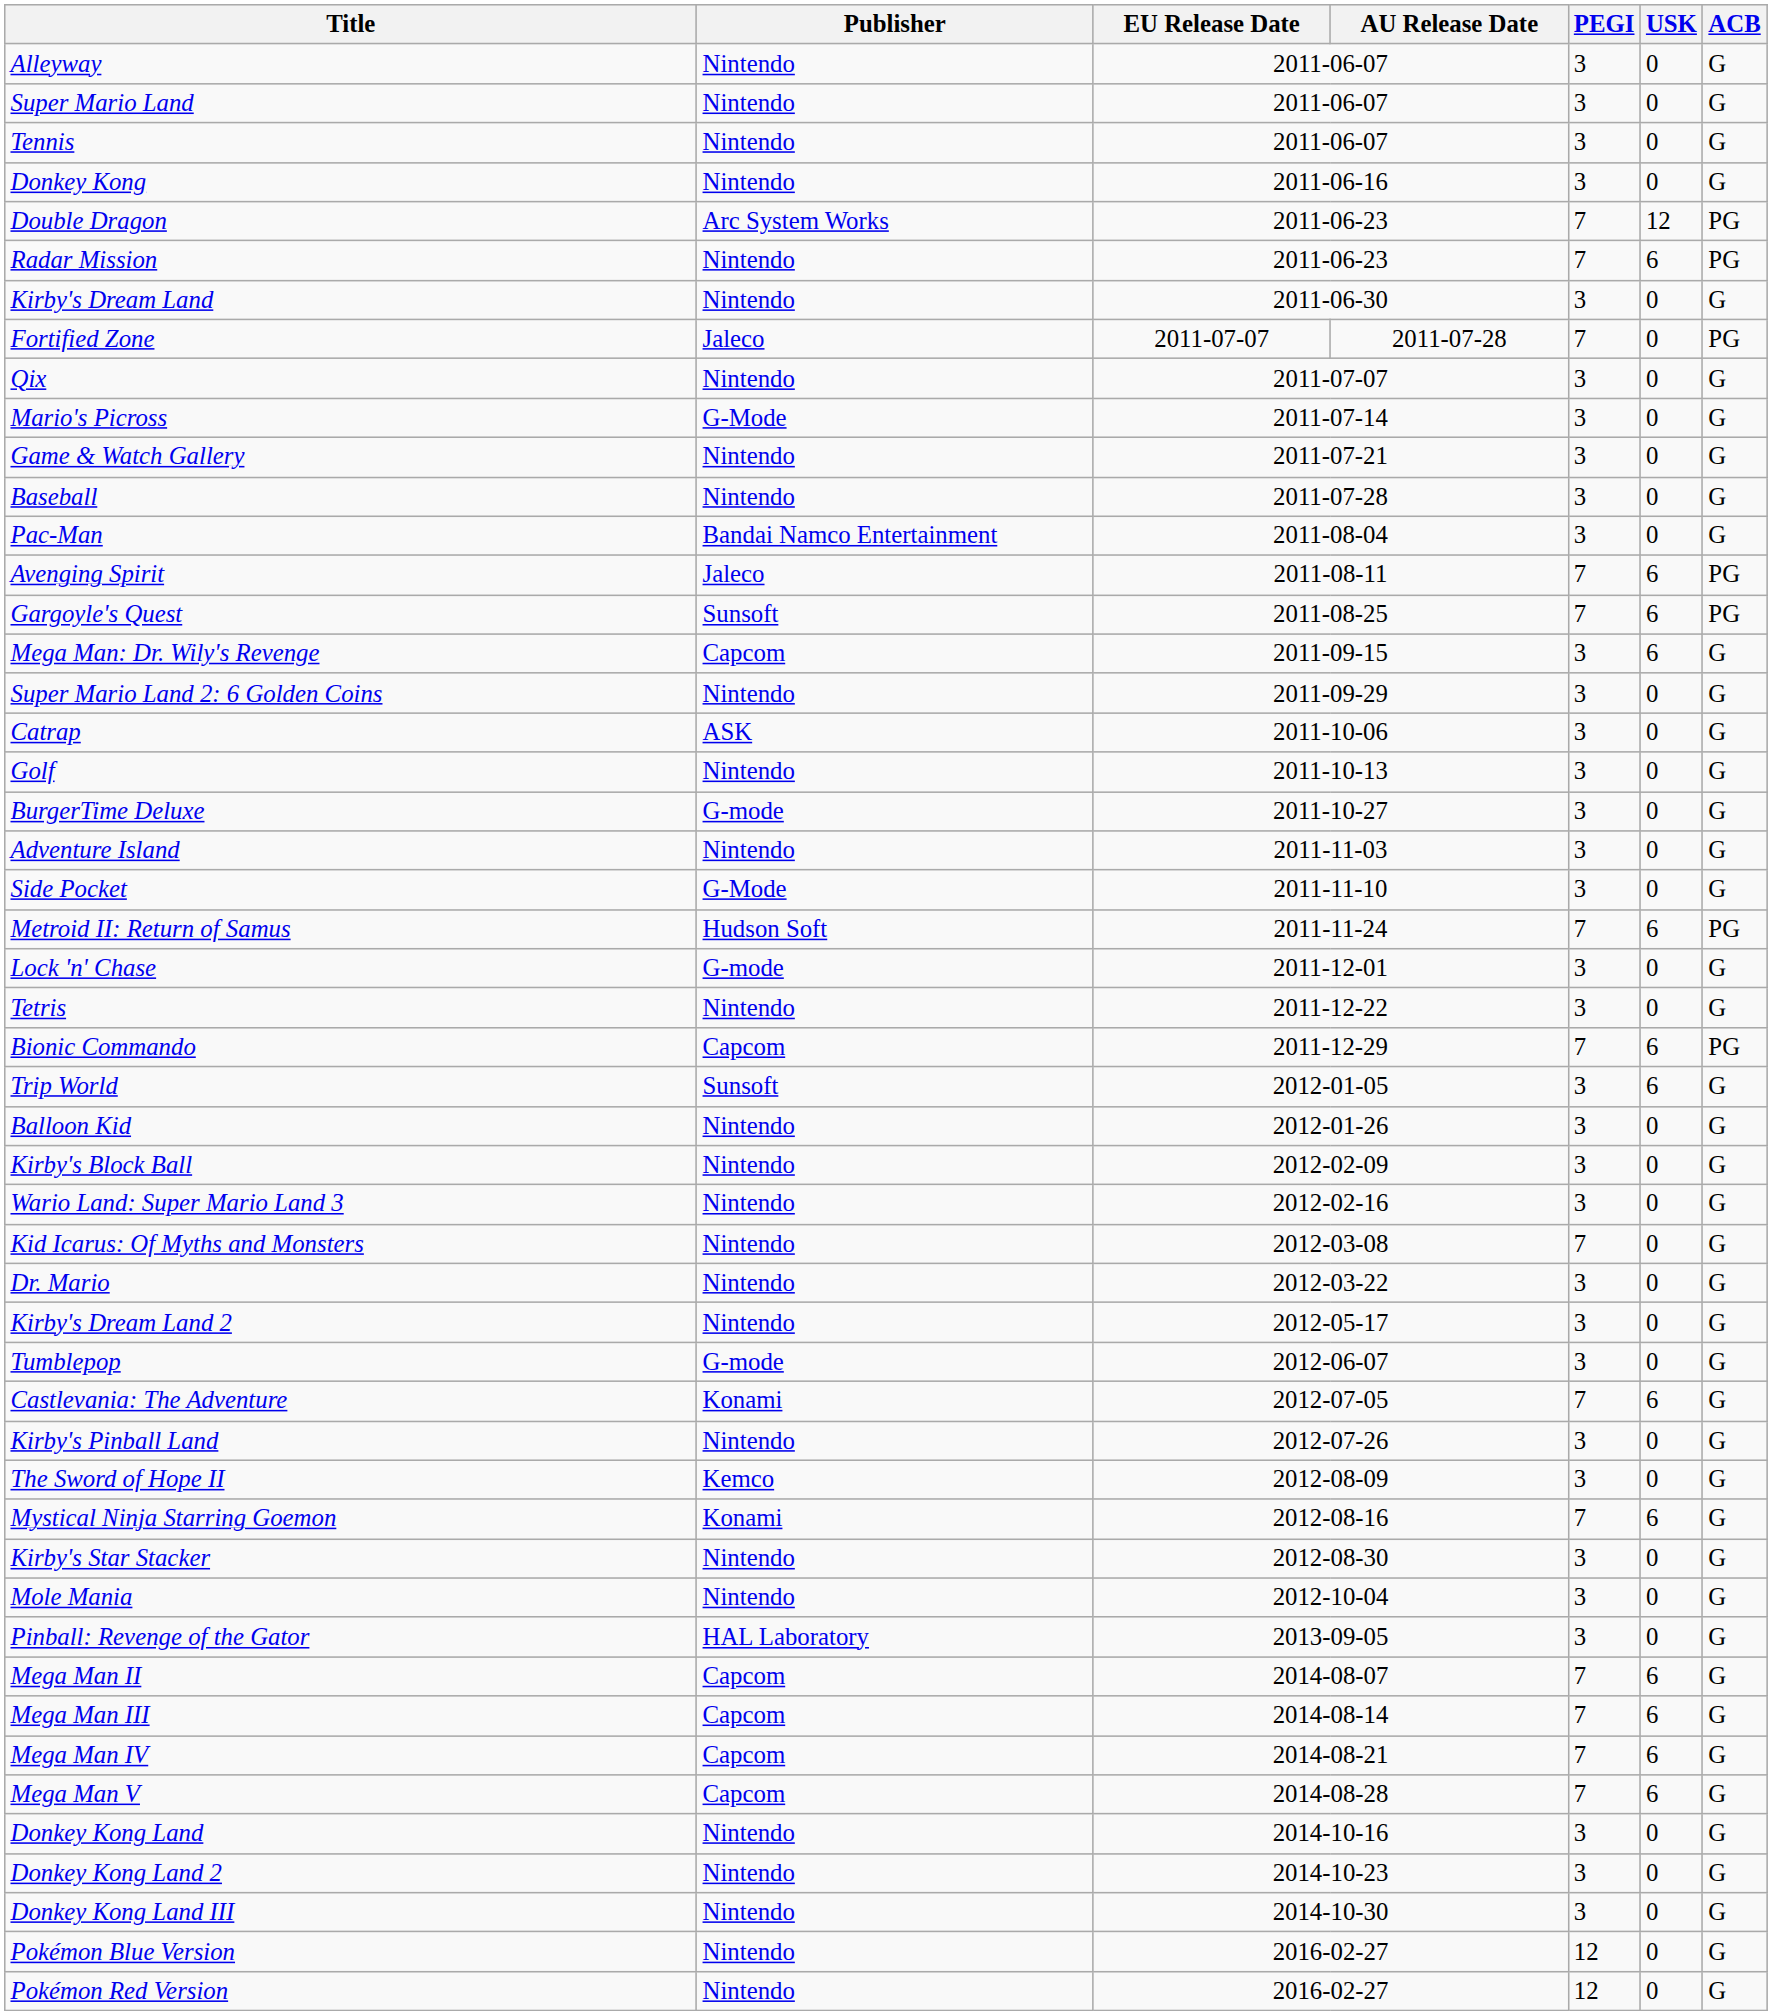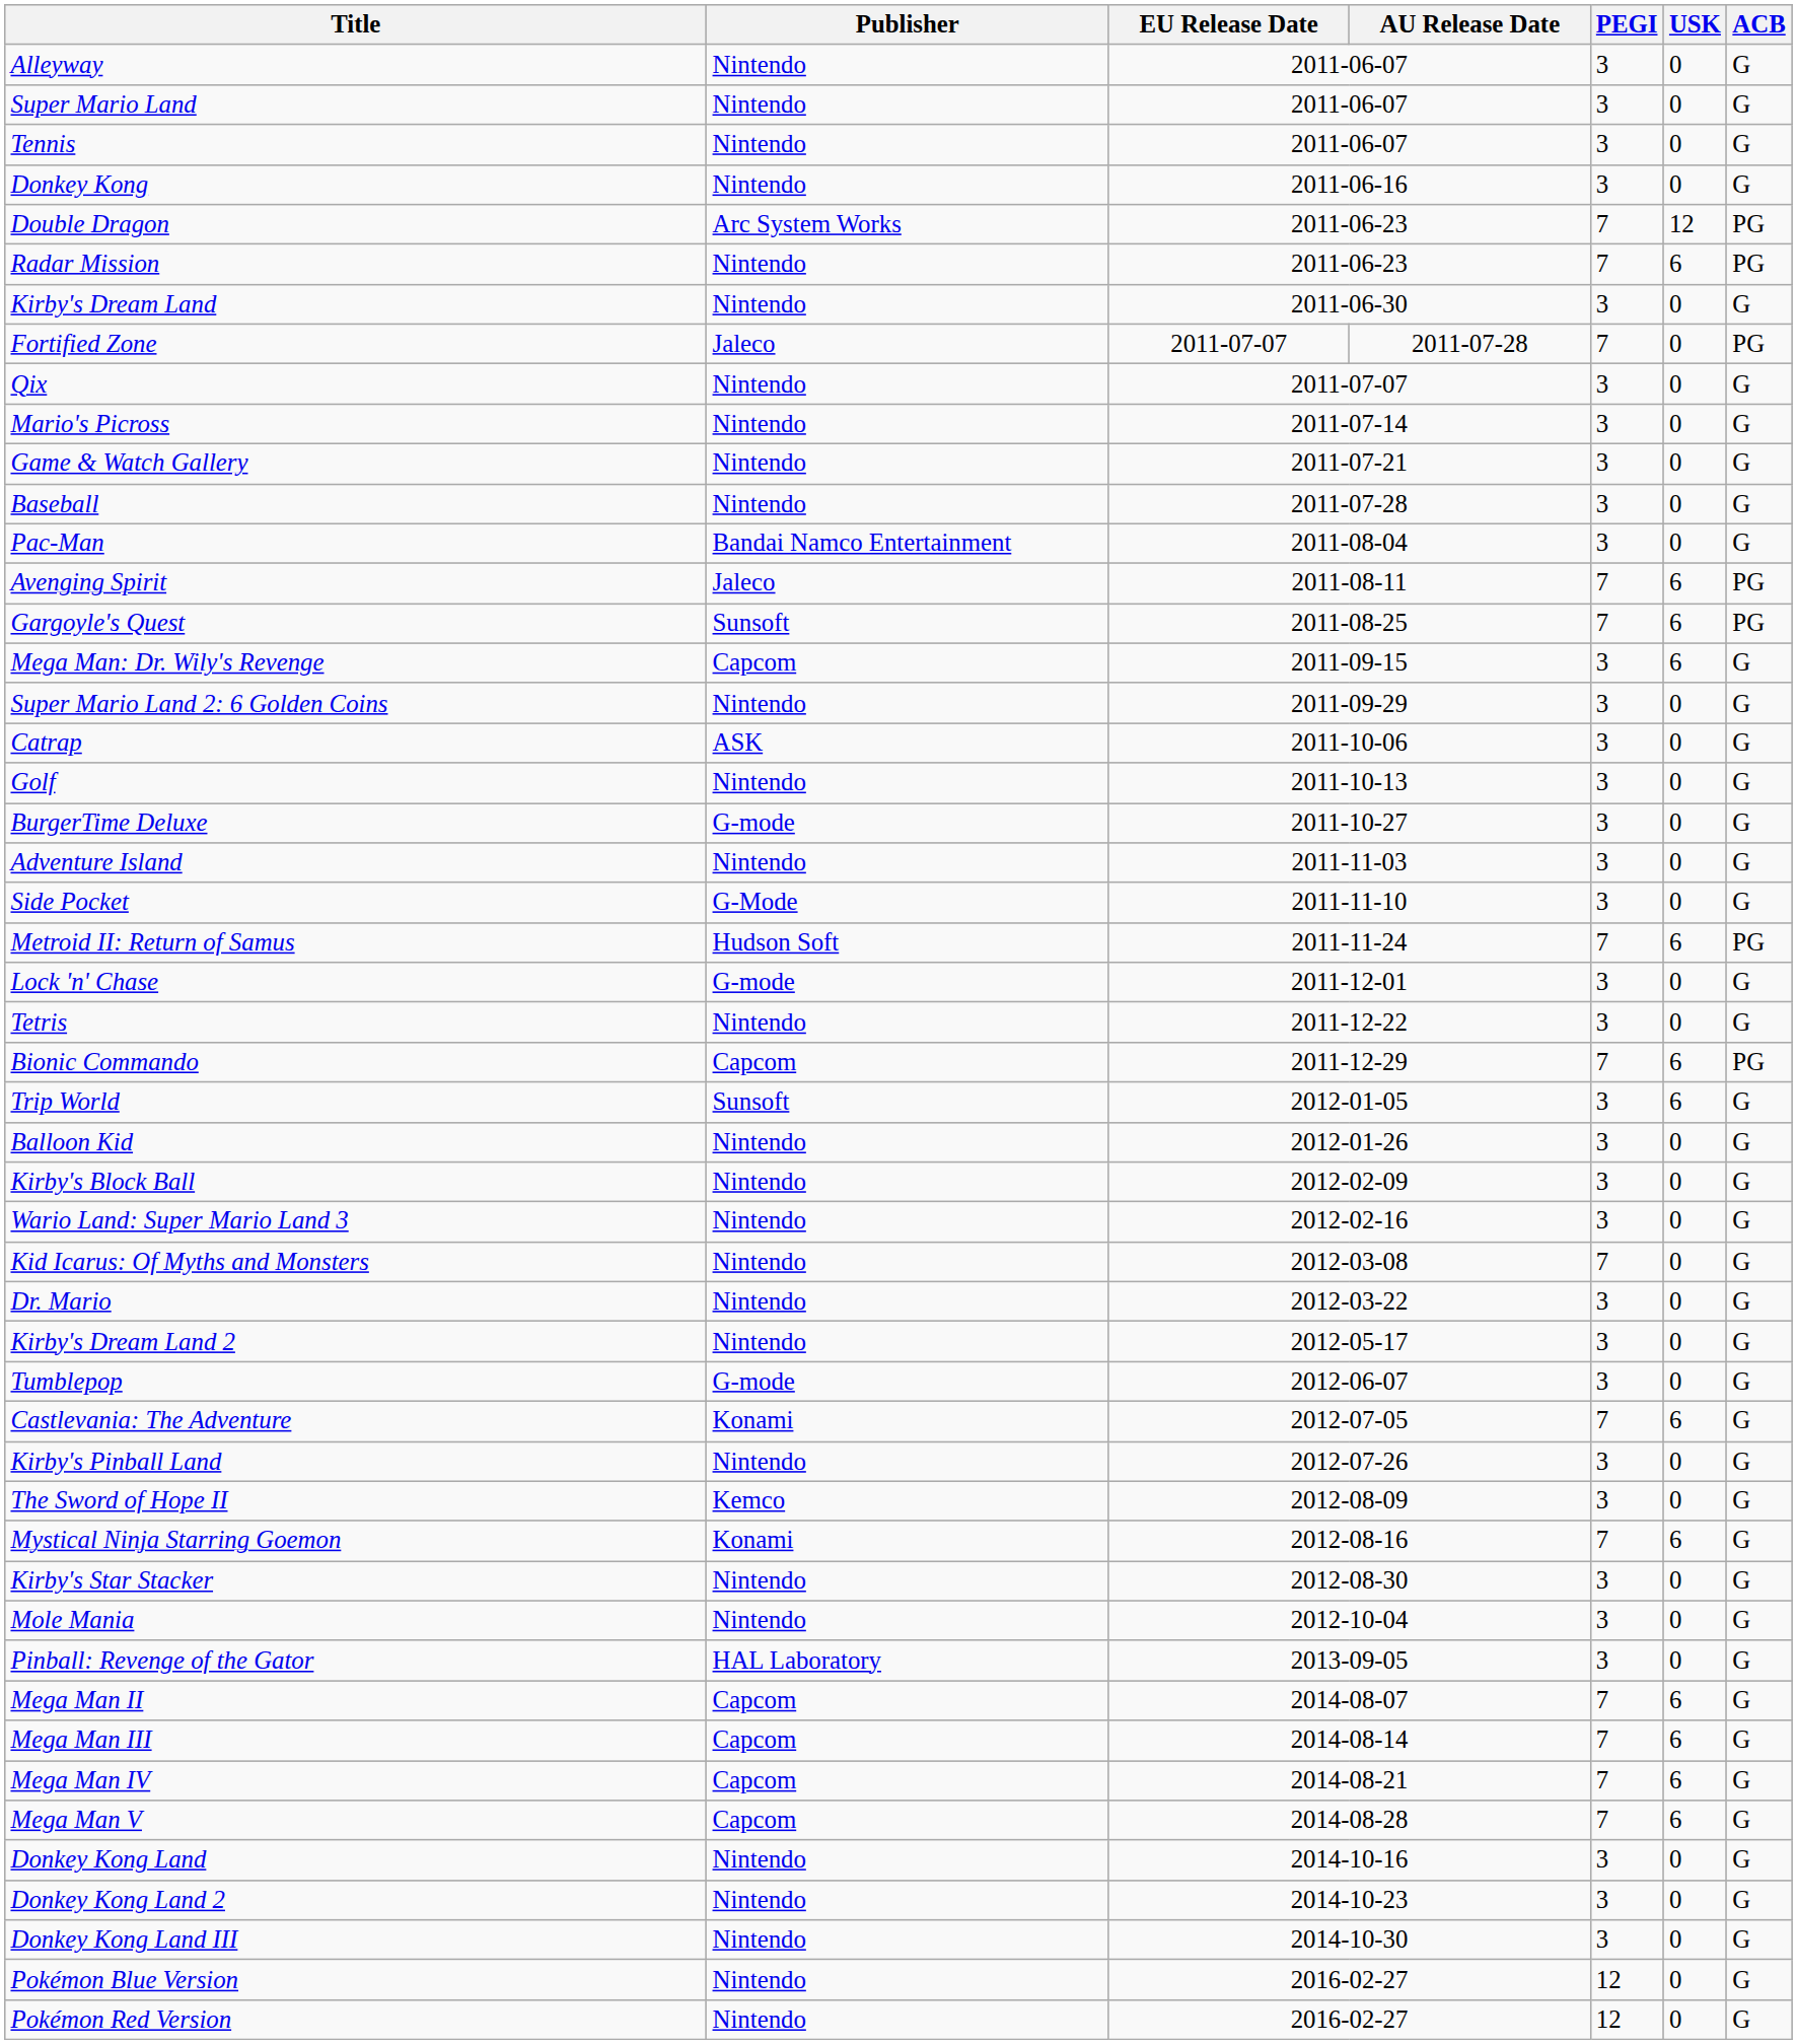 <table class="wikitable sortable" style="width:90%">
 <tr>
 <th width="45%">Title</th>
 <th width="25%">Publisher</th>
 <th width="15%">EU Release Date</th>
 <th width="15%">AU Release Date</th>
 <th width="5%"><a href='#'>PEGI</a></th>
 <th width="5%"><a href='#'>USK</a></th>
 <th width="5%"><a href='#'>ACB</a></th>
 </tr>
 <tr>
 <td><em><a href='#'>Alleyway</a></em></td>
 <td><a href='#'>Nintendo</a></td>
 <td colspan="2" style="text-align:center">2011-06-07</td>
 <td>3</td>
 <td>0</td>
 <td>G</td>
 </tr>
 <tr>
 <td><em><a href='#'>Super Mario Land</a></em></td>
 <td><a href='#'>Nintendo</a></td>
 <td colspan="2" style="text-align:center">2011-06-07</td>
 <td>3</td>
 <td>0</td>
 <td>G</td>
 </tr>
 <tr>
 <td><em><a href='#'>Tennis</a></em></td>
 <td><a href='#'>Nintendo</a></td>
 <td colspan="2" style="text-align:center">2011-06-07</td>
 <td>3</td>
 <td>0</td>
 <td>G</td>
 </tr>
 <tr>
 <td><em><a href='#'>Donkey Kong</a></em></td>
 <td><a href='#'>Nintendo</a></td>
 <td colspan="2" style="text-align:center">2011-06-16</td>
 <td>3</td>
 <td>0</td>
 <td>G</td>
 </tr>
 <tr>
 <td><em><a href='#'>Double Dragon</a></em></td>
 <td><a href='#'>Arc System Works</a></td>
 <td colspan="2" style="text-align:center">2011-06-23</td>
 <td>7</td>
 <td>12</td>
 <td>PG</td>
 </tr>
 <tr>
 <td><em><a href='#'>Radar Mission</a></em></td>
 <td><a href='#'>Nintendo</a></td>
 <td colspan="2" style="text-align:center">2011-06-23</td>
 <td>7</td>
 <td>6</td>
 <td>PG</td>
 </tr>
 <tr>
 <td><em><a href='#'>Kirby's Dream Land</a></em></td>
 <td><a href='#'>Nintendo</a></td>
 <td colspan="2" style="text-align:center">2011-06-30</td>
 <td>3</td>
 <td>0</td>
 <td>G</td>
 </tr>
 <tr>
 <td><em><a href='#'>Fortified Zone</a></em></td>
 <td><a href='#'>Jaleco</a></td>
 <td style="text-align:center">2011-07-07</td>
 <td style="text-align:center">2011-07-28</td>
 <td>7</td>
 <td>0</td>
 <td>PG</td>
 </tr>
 <tr>
 <td><em><a href='#'>Qix</a></em></td>
 <td><a href='#'>Nintendo</a></td>
 <td colspan="2" style="text-align:center">2011-07-07</td>
 <td>3</td>
 <td>0</td>
 <td>G</td>
 </tr>
 <tr>
 <td><em><a href='#'>Mario's Picross</a></em></td>
-<td><a href='#'>G-Mode</a></td>
+<td><a href='#'>Nintendo</a></td>
 <td colspan="2" style="text-align:center">2011-07-14</td>
 <td>3</td>
 <td>0</td>
 <td>G</td>
 </tr>
 <tr>
 <td><em><a href='#'>Game & Watch Gallery</a></em></td>
 <td><a href='#'>Nintendo</a></td>
 <td colspan="2" style="text-align:center">2011-07-21</td>
 <td>3</td>
 <td>0</td>
 <td>G</td>
 </tr>
 <tr>
 <td><em><a href='#'>Baseball</a></em></td>
 <td><a href='#'>Nintendo</a></td>
 <td colspan="2" style="text-align:center">2011-07-28</td>
 <td>3</td>
 <td>0</td>
 <td>G</td>
 </tr>
 <tr>
 <td><em><a href='#'>Pac-Man</a></em></td>
 <td><a href='#'>Bandai Namco Entertainment</a></td>
 <td colspan="2" style="text-align:center">2011-08-04</td>
 <td>3</td>
 <td>0</td>
 <td>G</td>
 </tr>
 <tr>
 <td><em><a href='#'>Avenging Spirit</a></em></td>
 <td><a href='#'>Jaleco</a></td>
 <td colspan="2" style="text-align:center">2011-08-11</td>
 <td>7</td>
 <td>6</td>
 <td>PG</td>
 </tr>
 <tr>
 <td><em><a href='#'>Gargoyle's Quest</a></em></td>
 <td><a href='#'>Sunsoft</a></td>
 <td colspan="2" style="text-align:center">2011-08-25</td>
 <td>7</td>
 <td>6</td>
 <td>PG</td>
 </tr>
 <tr>
 <td><em><a href='#'>Mega Man: Dr. Wily's Revenge</a></em></td>
 <td><a href='#'>Capcom</a></td>
 <td colspan="2" style="text-align:center">2011-09-15</td>
 <td>3</td>
 <td>6</td>
 <td>G</td>
 </tr>
 <tr>
 <td><em><a href='#'>Super Mario Land 2: 6 Golden Coins</a></em></td>
 <td><a href='#'>Nintendo</a></td>
 <td colspan="2" style="text-align:center">2011-09-29</td>
 <td>3</td>
 <td>0</td>
 <td>G</td>
 </tr>
 <tr>
 <td><em><a href='#'>Catrap</a></em></td>
 <td><a href='#'>ASK</a></td>
 <td colspan="2" style="text-align:center">2011-10-06</td>
 <td>3</td>
 <td>0</td>
 <td>G</td>
 </tr>
 <tr>
 <td><em><a href='#'>Golf</a></em></td>
 <td><a href='#'>Nintendo</a></td>
 <td colspan="2" style="text-align:center">2011-10-13</td>
 <td>3</td>
 <td>0</td>
 <td>G</td>
 </tr>
 <tr>
 <td><em><a href='#'>BurgerTime Deluxe</a></em></td>
 <td><a href='#'>G-mode</a></td>
 <td colspan="2" style="text-align:center">2011-10-27</td>
 <td>3</td>
 <td>0</td>
 <td>G</td>
 </tr>
 <tr>
 <td><em><a href='#'>Adventure Island</a></em></td>
 <td><a href='#'>Nintendo</a></td>
 <td colspan="2" style="text-align:center">2011-11-03</td>
 <td>3</td>
 <td>0</td>
 <td>G</td>
 </tr>
 <tr>
 <td><em><a href='#'>Side Pocket</a></em></td>
 <td><a href='#'>G-Mode</a></td>
 <td colspan="2" style="text-align:center">2011-11-10</td>
 <td>3</td>
 <td>0</td>
 <td>G</td>
 </tr>
 <tr>
 <td><em><a href='#'>Metroid II: Return of Samus</a></em></td>
 <td><a href='#'>Hudson Soft</a></td>
 <td colspan="2" style="text-align:center">2011-11-24</td>
 <td>7</td>
 <td>6</td>
 <td>PG</td>
 </tr>
 <tr>
 <td><em><a href='#'>Lock 'n' Chase</a></em></td>
 <td><a href='#'>G-mode</a></td>
 <td colspan="2" style="text-align:center">2011-12-01</td>
 <td>3</td>
 <td>0</td>
 <td>G</td>
 </tr>
 <tr>
 <td><em><a href='#'>Tetris</a></em></td>
 <td><a href='#'>Nintendo</a></td>
 <td colspan="2" style="text-align:center">2011-12-22</td>
 <td>3</td>
 <td>0</td>
 <td>G</td>
 </tr>
 <tr>
 <td><em><a href='#'>Bionic Commando</a></em></td>
 <td><a href='#'>Capcom</a></td>
 <td colspan="2" style="text-align:center">2011-12-29</td>
 <td>7</td>
 <td>6</td>
 <td>PG</td>
 </tr>
 <tr>
 <td><em><a href='#'>Trip World</a></em></td>
 <td><a href='#'>Sunsoft</a></td>
 <td colspan="2" style="text-align:center">2012-01-05</td>
 <td>3</td>
 <td>6</td>
 <td>G</td>
 </tr>
 <tr>
 <td><em><a href='#'>Balloon Kid</a></em></td>
 <td><a href='#'>Nintendo</a></td>
 <td colspan="2" style="text-align:center">2012-01-26</td>
 <td>3</td>
 <td>0</td>
 <td>G</td>
 </tr>
 <tr>
 <td><em><a href='#'>Kirby's Block Ball</a></em></td>
 <td><a href='#'>Nintendo</a></td>
 <td colspan="2" style="text-align:center">2012-02-09</td>
 <td>3</td>
 <td>0</td>
 <td>G</td>
 </tr>
 <tr>
 <td><em><a href='#'>Wario Land: Super Mario Land 3</a></em></td>
 <td><a href='#'>Nintendo</a></td>
 <td colspan="2" style="text-align:center">2012-02-16</td>
 <td>3</td>
 <td>0</td>
 <td>G</td>
 </tr>
 <tr>
 <td><em><a href='#'>Kid Icarus: Of Myths and Monsters</a></em></td>
 <td><a href='#'>Nintendo</a></td>
 <td colspan="2" style="text-align:center">2012-03-08</td>
 <td>7</td>
 <td>0</td>
 <td>G</td>
 </tr>
 <tr>
 <td><em><a href='#'>Dr. Mario</a></em></td>
 <td><a href='#'>Nintendo</a></td>
 <td colspan="2" style="text-align:center">2012-03-22</td>
 <td>3</td>
 <td>0</td>
 <td>G</td>
 </tr>
 <tr>
 <td><em><a href='#'>Kirby's Dream Land 2</a></em></td>
 <td><a href='#'>Nintendo</a></td>
 <td colspan="2" style="text-align:center">2012-05-17</td>
 <td>3</td>
 <td>0</td>
 <td>G</td>
 </tr>
 <tr>
 <td><em><a href='#'>Tumblepop</a></em></td>
 <td><a href='#'>G-mode</a></td>
 <td colspan="2" style="text-align:center">2012-06-07</td>
 <td>3</td>
 <td>0</td>
 <td>G</td>
 </tr>
 <tr>
 <td><em><a href='#'>Castlevania: The Adventure</a></em></td>
 <td><a href='#'>Konami</a></td>
 <td colspan="2" style="text-align:center">2012-07-05</td>
 <td>7</td>
 <td>6</td>
 <td>G</td>
 </tr>
 <tr>
 <td><em><a href='#'>Kirby's Pinball Land</a></em></td>
 <td><a href='#'>Nintendo</a></td>
 <td colspan="2" style="text-align:center">2012-07-26</td>
 <td>3</td>
 <td>0</td>
 <td>G</td>
 </tr>
 <tr>
 <td><em><a href='#'>The Sword of Hope II</a></em></td>
 <td><a href='#'>Kemco</a></td>
 <td colspan="2" style="text-align:center">2012-08-09</td>
 <td>3</td>
 <td>0</td>
 <td>G</td>
 </tr>
 <tr>
 <td><em><a href='#'>Mystical Ninja Starring Goemon</a></em></td>
 <td><a href='#'>Konami</a></td>
 <td colspan="2" style="text-align:center">2012-08-16</td>
 <td>7</td>
 <td>6</td>
 <td>G</td>
 </tr>
 <tr>
 <td><em><a href='#'>Kirby's Star Stacker</a></em></td>
 <td><a href='#'>Nintendo</a></td>
 <td colspan="2" style="text-align:center">2012-08-30</td>
 <td>3</td>
 <td>0</td>
 <td>G</td>
 </tr>
 <tr>
 <td><em><a href='#'>Mole Mania</a></em></td>
 <td><a href='#'>Nintendo</a></td>
 <td colspan="2" style="text-align:center">2012-10-04</td>
 <td>3</td>
 <td>0</td>
 <td>G</td>
 </tr>
 <tr>
 <td><em><a href='#'>Pinball: Revenge of the Gator</a></em></td>
 <td><a href='#'>HAL Laboratory</a></td>
 <td colspan="2" style="text-align:center">2013-09-05</td>
 <td>3</td>
 <td>0</td>
 <td>G</td>
 </tr>
 <tr>
 <td><em><a href='#'>Mega Man II</a></em></td>
 <td><a href='#'>Capcom</a></td>
 <td colspan="2" style="text-align:center">2014-08-07</td>
 <td>7</td>
 <td>6</td>
 <td>G</td>
 </tr>
 <tr>
 <td><em><a href='#'>Mega Man III</a></em></td>
 <td><a href='#'>Capcom</a></td>
 <td colspan="2" style="text-align:center">2014-08-14</td>
 <td>7</td>
 <td>6</td>
 <td>G</td>
 </tr>
 <tr>
 <td><em><a href='#'>Mega Man IV</a></em></td>
 <td><a href='#'>Capcom</a></td>
 <td colspan="2" style="text-align:center">2014-08-21</td>
 <td>7</td>
 <td>6</td>
 <td>G</td>
 </tr>
 <tr>
 <td><em><a href='#'>Mega Man V</a></em></td>
 <td><a href='#'>Capcom</a></td>
 <td colspan="2" style="text-align:center">2014-08-28</td>
 <td>7</td>
 <td>6</td>
 <td>G</td>
 </tr>
 <tr>
 <td><em><a href='#'>Donkey Kong Land</a></em></td>
 <td><a href='#'>Nintendo</a></td>
 <td colspan="2" style="text-align:center">2014-10-16</td>
 <td>3</td>
 <td>0</td>
 <td>G</td>
 </tr>
 <tr>
 <td><em><a href='#'>Donkey Kong Land 2</a></em></td>
 <td><a href='#'>Nintendo</a></td>
 <td colspan="2" style="text-align:center">2014-10-23</td>
 <td>3</td>
 <td>0</td>
 <td>G</td>
 </tr>
 <tr>
 <td><em><a href='#'>Donkey Kong Land III</a></em></td>
 <td><a href='#'>Nintendo</a></td>
 <td colspan="2" style="text-align:center">2014-10-30</td>
 <td>3</td>
 <td>0</td>
 <td>G</td>
 </tr>
 <tr>
 <td><em><a href='#'>Pokémon Blue Version</a></em></td>
 <td><a href='#'>Nintendo</a></td>
 <td colspan="2" style="text-align:center">2016-02-27</td>
 <td>12</td>
 <td>0</td>
 <td>G</td>
 </tr>
 <tr>
 <td><em><a href='#'>Pokémon Red Version</a></em></td>
 <td><a href='#'>Nintendo</a></td>
 <td colspan="2" style="text-align:center">2016-02-27</td>
 <td>12</td>
 <td>0</td>
 <td>G</td>
 </tr>
 </table>
